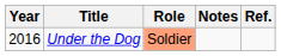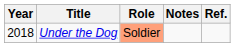 <table class="wikitable">
 <tr>
 <th>Year</th>
 <th>Title</th>
 <th>Role</th>
 <th>Notes</th>
 <th>Ref.</th>
 </tr>
 <tr>
-<td>2016</td>
+<td>2018</td>
 <td><em><a href='#'>Under the Dog</a></em></td>
 <td style="background: lightsalmon;">Soldier</td>
 <td></td>
 <td></td>
 </tr>
 </table>
